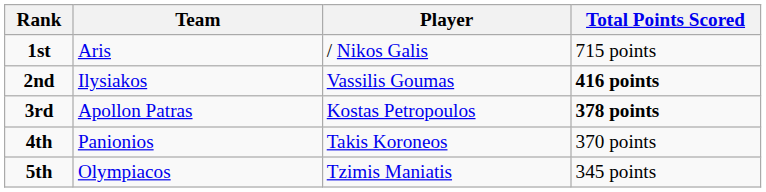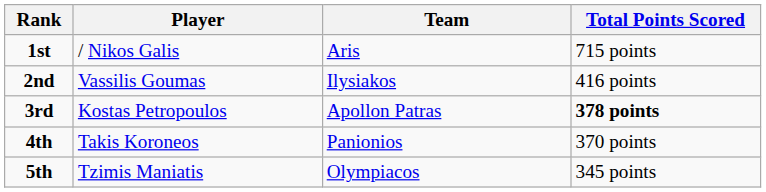 <table class="wikitable sortable">
 <tr>
 <th style="width:50px;">Rank</th>
+<th style="width:200px;">Player</th>
 <th style="width:200px;">Team</th>
-<th style="width:200px;">Player</th>
 <th style="width:150px;"><a href='#'>Total Points Scored</a></th>
 </tr>
 <tr>
 <td style="text-align:center;"><strong>1st</strong></td>
+<td>/ <a href='#'>Nikos Galis</a></td>
 <td><a href='#'>Aris</a></td>
-<td>/ <a href='#'>Nikos Galis</a></td>
 <td>715 points</td>
 </tr>
 <tr>
 <td style="text-align:center;"><strong>2nd</strong></td>
+<td> <a href='#'>Vassilis Goumas</a></td>
 <td><a href='#'>Ilysiakos</a></td>
-<td> <a href='#'>Vassilis Goumas</a></td>
-<td><strong>416 points</strong></td>
+<td>416 points</td>
 </tr>
 <tr>
 <td style="text-align:center;"><strong>3rd</strong></td>
+<td> <a href='#'>Kostas Petropoulos</a></td>
 <td><a href='#'>Apollon Patras</a></td>
-<td> <a href='#'>Kostas Petropoulos</a></td>
 <td><strong>378 points</strong></td>
 </tr>
 <tr>
 <td style="text-align:center;"><strong>4th</strong></td>
+<td> <a href='#'>Takis Koroneos</a></td>
 <td><a href='#'>Panionios</a></td>
-<td> <a href='#'>Takis Koroneos</a></td>
 <td>370 points</td>
 </tr>
 <tr>
 <td style="text-align:center;"><strong>5th</strong></td>
+<td> <a href='#'>Tzimis Maniatis</a></td>
 <td><a href='#'>Olympiacos</a></td>
-<td> <a href='#'>Tzimis Maniatis</a></td>
 <td>345 points</td>
 </tr>
 </table>
